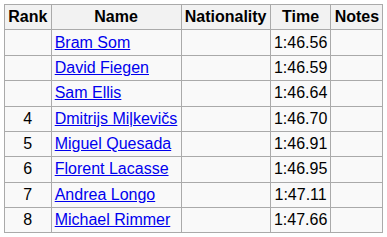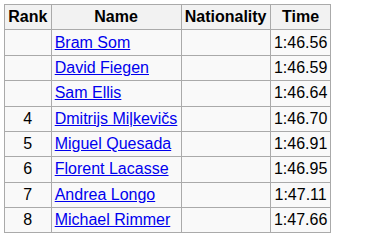 <table class="wikitable sortable" style="text-align:center">
 <tr>
 <th>Rank</th>
 <th>Name</th>
 <th>Nationality</th>
 <th>Time</th>
-<th>Notes</th>
 </tr>
 <tr>
 <td></td>
 <td align=left><a href='#'>Bram Som</a></td>
 <td align=left></td>
 <td>1:46.56</td>
-<td></td>
 </tr>
 <tr>
 <td></td>
 <td align=left><a href='#'>David Fiegen</a></td>
 <td align=left></td>
 <td>1:46.59</td>
-<td></td>
 </tr>
 <tr>
 <td></td>
 <td align=left><a href='#'>Sam Ellis</a></td>
 <td align=left></td>
 <td>1:46.64</td>
-<td></td>
 </tr>
 <tr>
 <td>4</td>
 <td align=left><a href='#'>Dmitrijs Miļkevičs</a></td>
 <td align=left></td>
 <td>1:46.70</td>
-<td></td>
 </tr>
 <tr>
 <td>5</td>
 <td align=left><a href='#'>Miguel Quesada</a></td>
 <td align=left></td>
 <td>1:46.91</td>
-<td></td>
 </tr>
 <tr>
 <td>6</td>
 <td align=left><a href='#'>Florent Lacasse</a></td>
 <td align=left></td>
 <td>1:46.95</td>
-<td></td>
 </tr>
 <tr>
 <td>7</td>
 <td align=left><a href='#'>Andrea Longo</a></td>
 <td align=left></td>
 <td>1:47.11</td>
-<td></td>
 </tr>
 <tr>
 <td>8</td>
 <td align=left><a href='#'>Michael Rimmer</a></td>
 <td align=left></td>
 <td>1:47.66</td>
-<td></td>
 </tr>
 </table>
